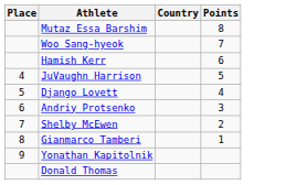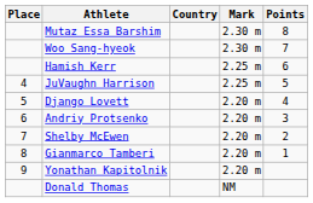 <table class="wikitable">
 <tr>
 <th>Place</th>
 <th>Athlete</th>
 <th>Country</th>
+<th>Mark</th>
 <th>Points</th>
 </tr>
 <tr>
 <td align=center></td>
 <td><a href='#'>Mutaz Essa Barshim</a></td>
 <td></td>
+<td>2.30 m</td>
 <td align=center>8</td>
 </tr>
 <tr>
 <td align=center></td>
 <td><a href='#'>Woo Sang-hyeok</a></td>
 <td></td>
+<td>2.30 m</td>
 <td align=center>7</td>
 </tr>
 <tr>
 <td align=center></td>
 <td><a href='#'>Hamish Kerr</a></td>
 <td></td>
+<td>2.25 m</td>
 <td align=center>6</td>
 </tr>
 <tr>
 <td align=center>4</td>
 <td><a href='#'>JuVaughn Harrison</a></td>
 <td></td>
+<td>2.25 m</td>
 <td align=center>5</td>
 </tr>
 <tr>
 <td align=center>5</td>
 <td><a href='#'>Django Lovett</a></td>
 <td></td>
+<td>2.20 m</td>
 <td align=center>4</td>
 </tr>
 <tr>
 <td align=center>6</td>
 <td><a href='#'>Andriy Protsenko</a></td>
 <td></td>
+<td>2.20 m</td>
 <td align=center>3</td>
 </tr>
 <tr>
 <td align=center>7</td>
 <td><a href='#'>Shelby McEwen</a></td>
 <td></td>
+<td>2.20 m</td>
 <td align=center>2</td>
 </tr>
 <tr>
 <td align=center>8</td>
 <td><a href='#'>Gianmarco Tamberi</a></td>
 <td></td>
+<td>2.20 m</td>
 <td align=center>1</td>
 </tr>
 <tr>
 <td align=center>9</td>
 <td><a href='#'>Yonathan Kapitolnik</a></td>
 <td></td>
+<td>2.20 m</td>
 <td align=center></td>
 </tr>
 <tr>
 <td align=center></td>
 <td><a href='#'>Donald Thomas</a></td>
 <td></td>
+<td>NM</td>
 <td align=center></td>
 </tr>
 </table>
